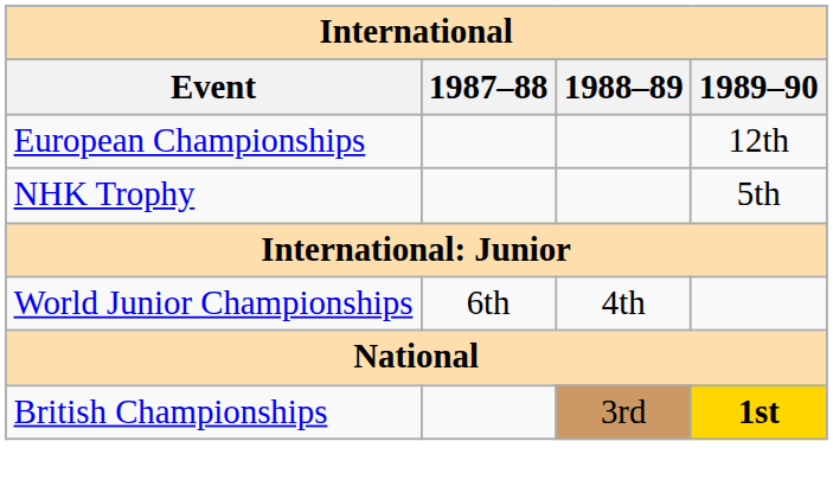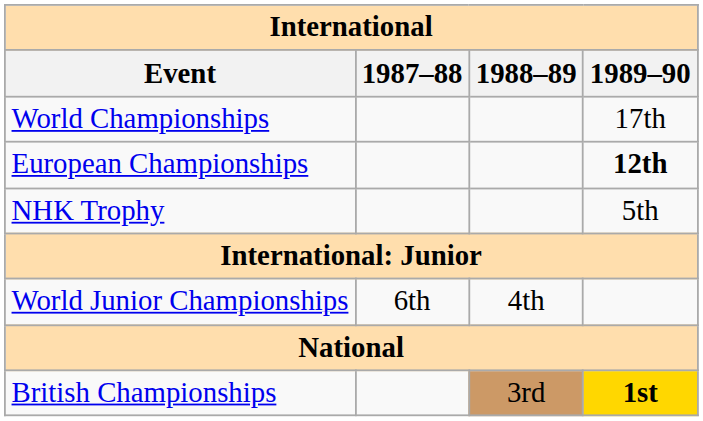 <table class="wikitable" style="text-align:center">
 <tr>
 <th style="background-color: #ffdead; " colspan=4 align=center>International</th>
 </tr>
 <tr>
 <th>Event</th>
 <th>1987–88</th>
 <th>1988–89</th>
 <th>1989–90</th>
 </tr>
 <tr>
+<td align=left><a href='#'>World Championships</a></td>
+<td></td>
+<td></td>
+<td>17th</td>
+</tr>
+<tr>
 <td align=left><a href='#'>European Championships</a></td>
 <td></td>
 <td></td>
-<td>12th</td>
+<td><strong>12th</strong></td>
 </tr>
 <tr>
 <td align=left><a href='#'>NHK Trophy</a></td>
 <td></td>
 <td></td>
 <td>5th</td>
 </tr>
 <tr>
 <th style="background-color: #ffdead; " colspan=4 align=center>International: Junior</th>
 </tr>
 <tr>
 <td align=left><a href='#'>World Junior Championships</a></td>
 <td>6th</td>
 <td>4th</td>
 <td></td>
 </tr>
 <tr>
 <th style="background-color: #ffdead; " colspan=4 align=center>National</th>
 </tr>
 <tr>
 <td align=left><a href='#'>British Championships</a></td>
 <td></td>
 <td bgcolor=cc9966>3rd</td>
 <td bgcolor=gold><strong>1st</strong></td>
 </tr>
 </table>
